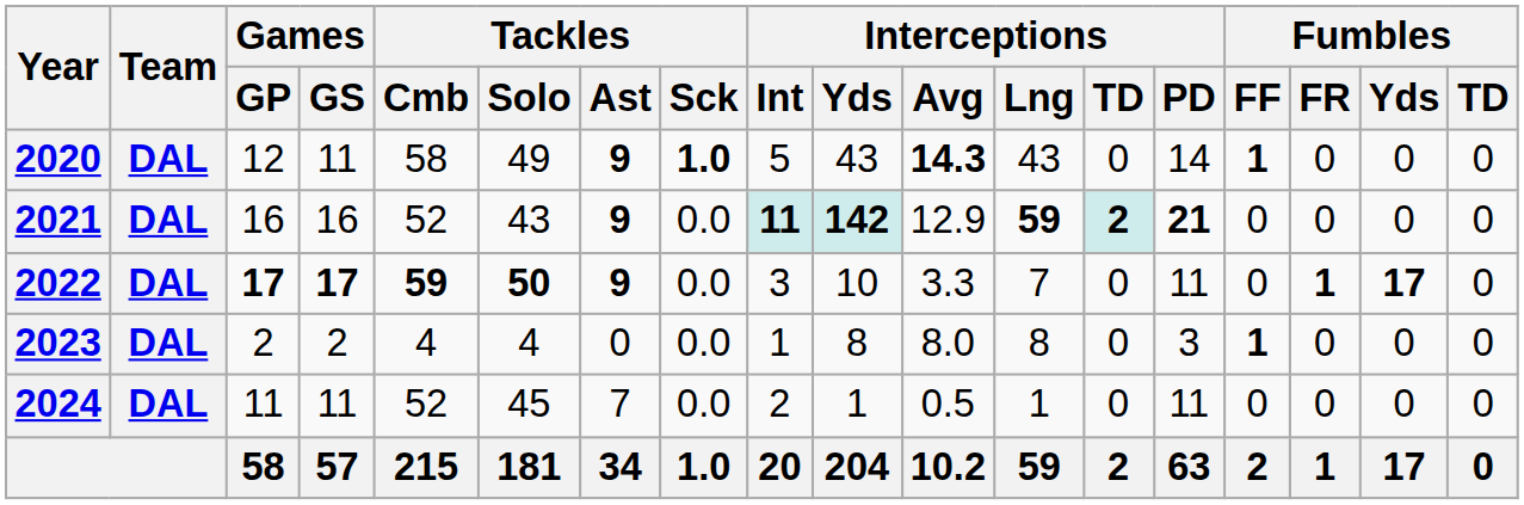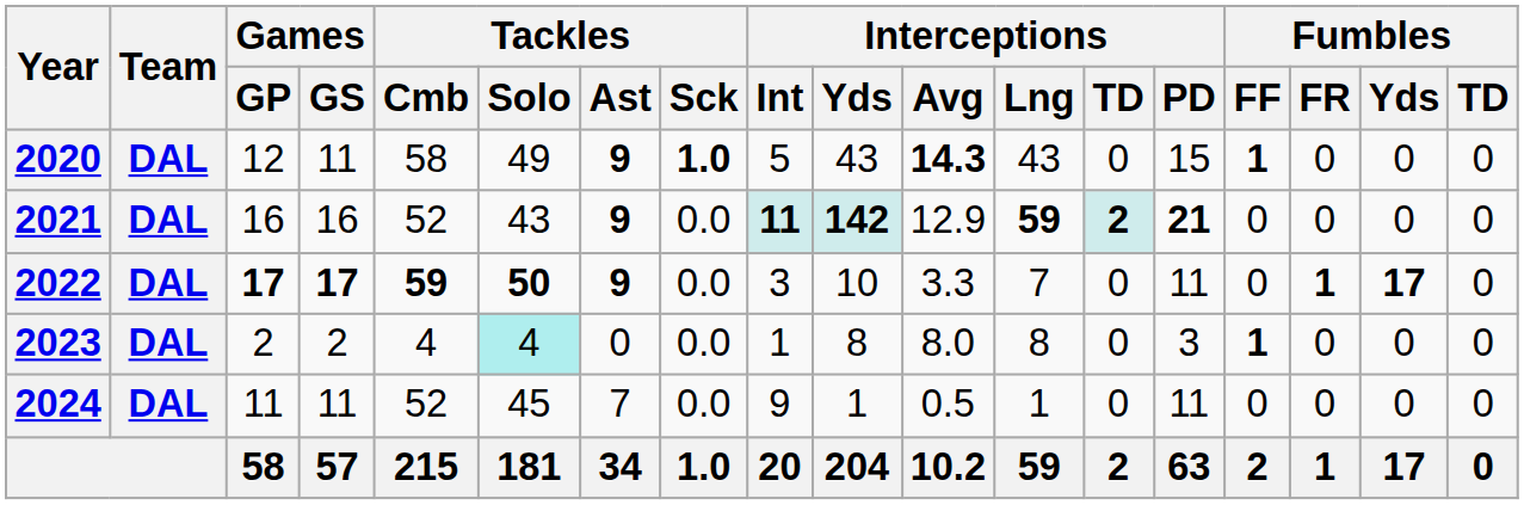 <table class="wikitable" style="text-align: center;">
 <tr>
 <th rowspan="2">Year</th>
 <th rowspan="2">Team</th>
 <th colspan="2">Games</th>
 <th colspan="4">Tackles</th>
 <th colspan="6">Interceptions</th>
 <th colspan="4">Fumbles</th>
 </tr>
 <tr>
 <th>GP</th>
 <th>GS</th>
 <th>Cmb</th>
 <th>Solo</th>
 <th>Ast</th>
 <th>Sck</th>
 <th>Int</th>
 <th>Yds</th>
 <th>Avg</th>
 <th>Lng</th>
 <th>TD</th>
 <th>PD</th>
 <th>FF</th>
 <th>FR</th>
 <th>Yds</th>
 <th>TD</th>
 </tr>
 <tr>
 <th><a href='#'>2020</a></th>
 <th><a href='#'>DAL</a></th>
 <td>12</td>
 <td>11</td>
 <td>58</td>
 <td>49</td>
 <td><strong>9</strong></td>
 <td><strong>1.0</strong></td>
 <td>5</td>
 <td>43</td>
 <td><strong>14.3</strong></td>
 <td>43</td>
 <td>0</td>
-<td>14</td>
+<td>15</td>
 <td><strong>1</strong></td>
 <td>0</td>
 <td>0</td>
 <td>0</td>
 </tr>
 <tr>
 <th><a href='#'>2021</a></th>
 <th><a href='#'>DAL</a></th>
 <td>16</td>
 <td>16</td>
 <td>52</td>
 <td>43</td>
 <td><strong>9</strong></td>
 <td>0.0</td>
 <td style="background:#cfecec;"><strong>11</strong></td>
 <td style="background:#cfecec;"><strong>142</strong></td>
 <td>12.9</td>
 <td><strong>59</strong></td>
 <td style="background:#cfecec;"><strong>2</strong></td>
 <td><strong>21</strong></td>
 <td>0</td>
 <td>0</td>
 <td>0</td>
 <td>0</td>
 </tr>
 <tr>
 <th><a href='#'>2022</a></th>
 <th><a href='#'>DAL</a></th>
 <td><strong>17</strong></td>
 <td><strong>17</strong></td>
 <td><strong>59</strong></td>
 <td><strong>50</strong></td>
 <td><strong>9</strong></td>
 <td>0.0</td>
 <td>3</td>
 <td>10</td>
 <td>3.3</td>
 <td>7</td>
 <td>0</td>
 <td>11</td>
 <td>0</td>
 <td><strong>1</strong></td>
 <td><strong>17</strong></td>
 <td>0</td>
 </tr>
 <tr>
 <th><a href='#'>2023</a></th>
 <th><a href='#'>DAL</a></th>
 <td>2</td>
 <td>2</td>
 <td>4</td>
-<td>4</td>
+<td style="background: paleturquoise;">4</td>
 <td>0</td>
 <td>0.0</td>
 <td>1</td>
 <td>8</td>
 <td>8.0</td>
 <td>8</td>
 <td>0</td>
 <td>3</td>
 <td><strong>1</strong></td>
 <td>0</td>
 <td>0</td>
 <td>0</td>
 </tr>
 <tr>
 <th><a href='#'>2024</a></th>
 <th><a href='#'>DAL</a></th>
 <td>11</td>
 <td>11</td>
 <td>52</td>
 <td>45</td>
 <td>7</td>
 <td>0.0</td>
-<td>2</td>
+<td>9</td>
 <td>1</td>
 <td>0.5</td>
 <td>1</td>
 <td>0</td>
 <td>11</td>
 <td>0</td>
 <td>0</td>
 <td>0</td>
 <td>0</td>
 </tr>
 <tr>
 <th colspan="2"></th>
 <th>58</th>
 <th>57</th>
 <th>215</th>
 <th>181</th>
 <th>34</th>
 <th>1.0</th>
 <th>20</th>
 <th>204</th>
 <th>10.2</th>
 <th>59</th>
 <th>2</th>
 <th>63</th>
 <th>2</th>
 <th>1</th>
 <th>17</th>
 <th>0</th>
 </tr>
 </table>
